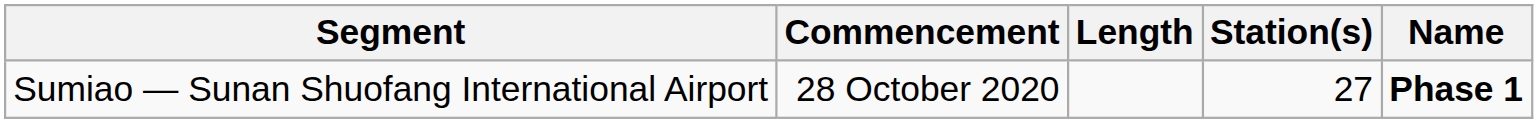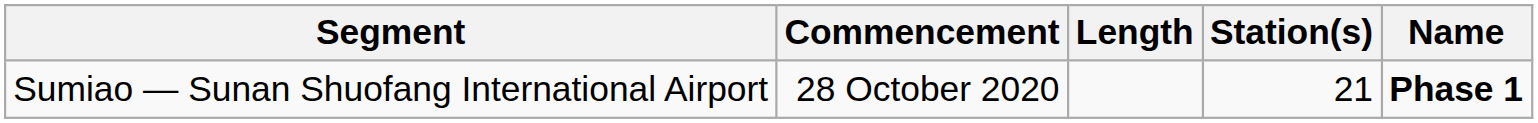 <table class="wikitable" style="border-collapse: collapse; text-align: right;">
 <tr>
 <th>Segment</th>
 <th>Commencement</th>
 <th>Length</th>
 <th>Station(s)</th>
 <th>Name</th>
 </tr>
 <tr>
 <td style="text-align: left;">Sumiao — Sunan Shuofang International Airport</td>
 <td>28 October 2020</td>
 <td></td>
-<td>27</td>
+<td>21</td>
 <td style="text-align: left;"><strong>Phase 1</strong></td>
 </tr>
 </table>
